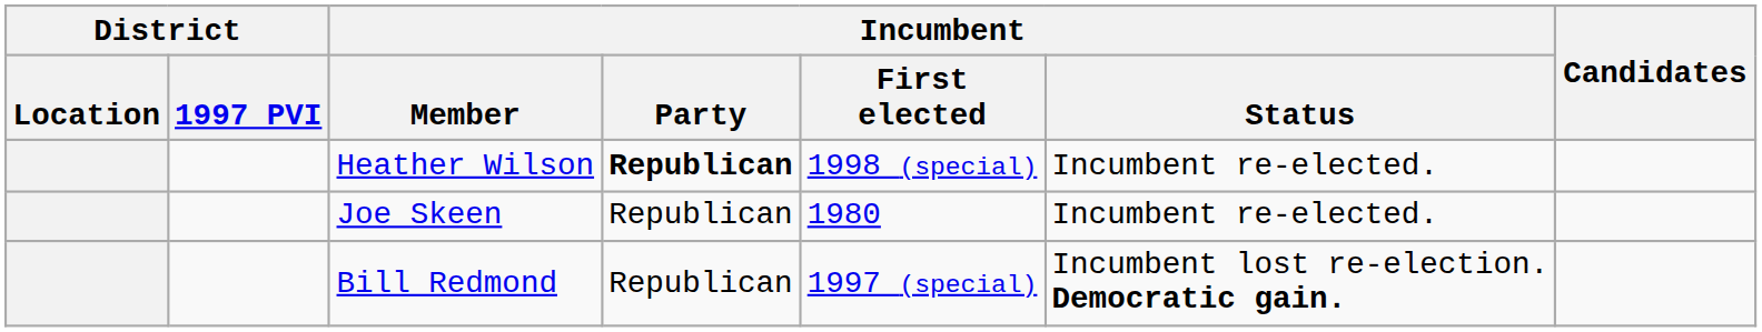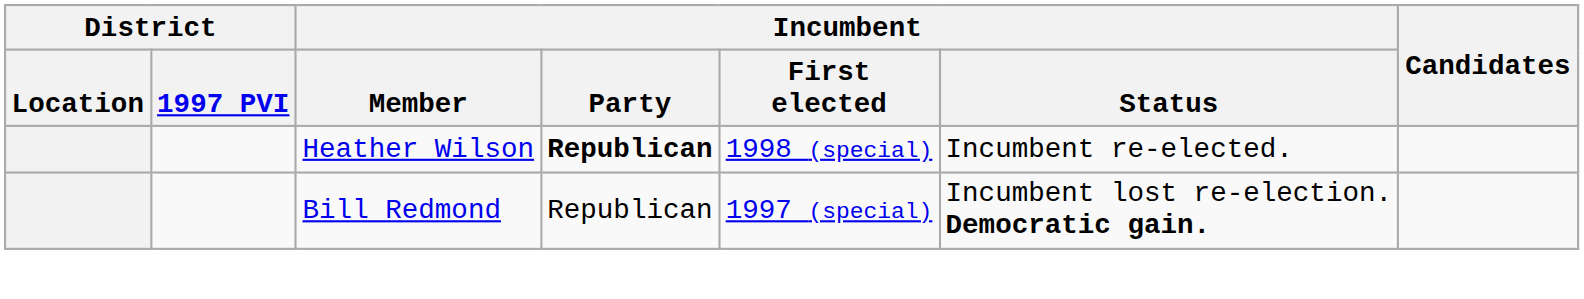 <table class="wikitable sortable">
 <tr>
 <th colspan=2>District</th>
 <th colspan=4>Incumbent</th>
 <th rowspan=2 class="unsortable">Candidates</th>
 </tr>
 <tr valign=bottom>
 <th>Location</th>
 <th><a href='#'>1997 PVI</a></th>
 <th>Member</th>
 <th>Party</th>
 <th>First<br>elected</th>
 <th>Status</th>
 </tr>
 <tr>
 <th></th>
 <td></td>
 <td><a href='#'>Heather Wilson</a></td>
 <td><strong>Republican</strong></td>
 <td><a href='#'>1998 <small>(special)</small></a></td>
 <td>Incumbent re-elected.</td>
 <td nowrap></td>
 </tr>
 <tr>
 <th></th>
 <td></td>
-<td><a href='#'>Joe Skeen</a></td>
-<td>Republican</td>
-<td><a href='#'>1980</a></td>
-<td>Incumbent re-elected.</td>
-<td nowrap></td>
-</tr>
-<tr>
-<th></th>
-<td></td>
 <td><a href='#'>Bill Redmond</a></td>
 <td>Republican</td>
 <td><a href='#'>1997 <small>(special)</small></a></td>
 <td>Incumbent lost re-election.<br><strong>Democratic gain.</strong></td>
 <td nowrap></td>
 </tr>
 </table>
